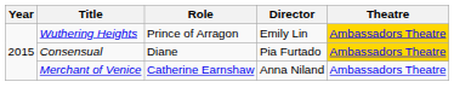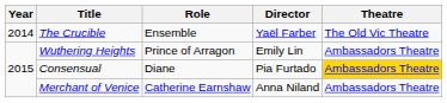 <table class="wikitable">
 <tr>
 <th>Year</th>
 <th>Title</th>
 <th>Role</th>
 <th>Director</th>
 <th>Theatre</th>
 </tr>
 <tr>
+<td>2014</td>
+<td><em><a href='#'>The Crucible</a></em></td>
+<td>Ensemble</td>
+<td><a href='#'>Yaël Farber</a></td>
+<td><a href='#'>The Old Vic Theatre</a></td>
+</tr>
+<tr>
 <td rowspan="3">2015</td>
 <td><em><a href='#'>Wuthering Heights</a></em></td>
 <td>Prince of Arragon</td>
 <td>Emily Lin</td>
-<td style="background: gold;"><a href='#'>Ambassadors Theatre</a></td>
+<td><a href='#'>Ambassadors Theatre</a></td>
 </tr>
 <tr>
 <td><em>Consensual</em></td>
 <td>Diane</td>
 <td>Pia Furtado</td>
 <td style="background: gold;"><a href='#'>Ambassadors Theatre</a></td>
 </tr>
 <tr>
 <td><em><a href='#'>Merchant of Venice</a></em></td>
 <td><a href='#'>Catherine Earnshaw</a></td>
 <td>Anna Niland</td>
 <td><a href='#'>Ambassadors Theatre</a></td>
 </tr>
 </table>
